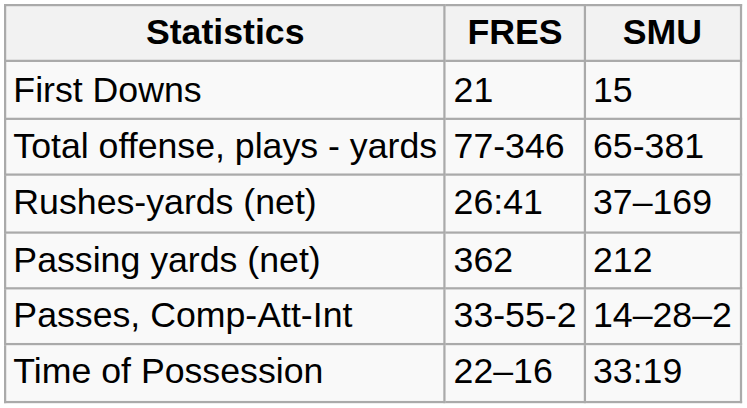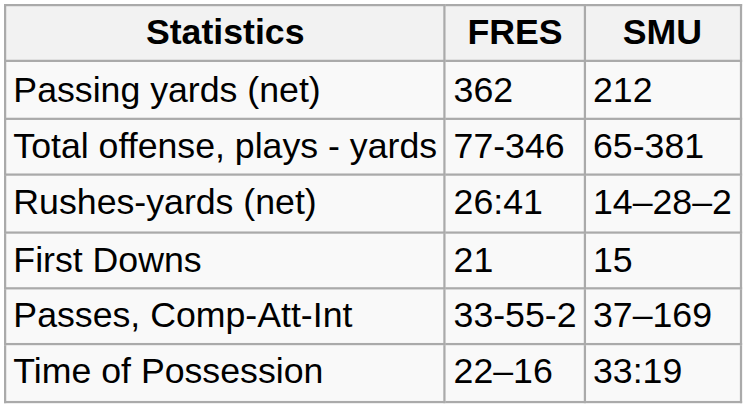 <table class="wikitable">
 <tr>
 <th>Statistics</th>
 <th>FRES</th>
 <th>SMU</th>
 </tr>
 <tr>
-<td>First Downs</td>
-<td>21</td>
-<td>15</td>
+<td>Passing yards (net)</td>
+<td>362</td>
+<td>212</td>
 </tr>
 <tr>
 <td>Total offense, plays - yards</td>
 <td>77-346</td>
 <td>65-381</td>
 </tr>
 <tr>
 <td>Rushes-yards (net)</td>
 <td>26:41</td>
-<td>37–169</td>
+<td>14–28–2</td>
 </tr>
 <tr>
-<td>Passing yards (net)</td>
-<td>362</td>
-<td>212</td>
+<td>First Downs</td>
+<td>21</td>
+<td>15</td>
 </tr>
 <tr>
 <td>Passes, Comp-Att-Int</td>
 <td>33-55-2</td>
-<td>14–28–2</td>
+<td>37–169</td>
 </tr>
 <tr>
 <td>Time of Possession</td>
 <td>22–16</td>
 <td>33:19</td>
 </tr>
 </table>
